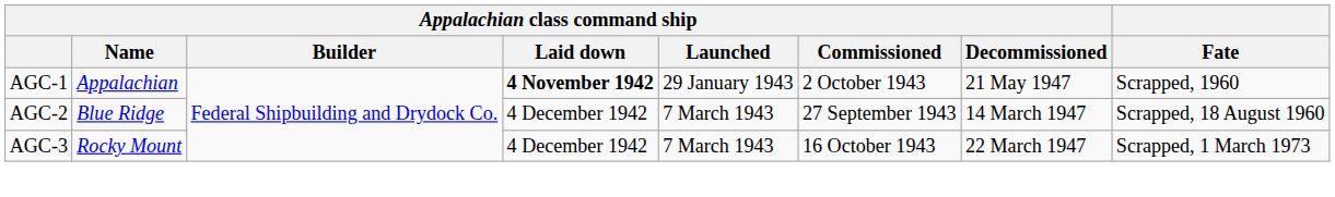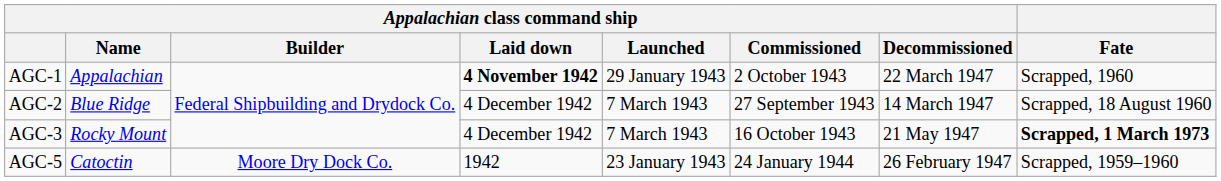 <table class="wikitable">
 <tr>
 <th colspan="7"><strong><em>Appalachian</em></strong> class command ship</th>
 <th></th>
 </tr>
 <tr>
 <th></th>
 <th>Name</th>
 <th>Builder</th>
 <th>Laid down</th>
 <th>Launched</th>
 <th>Commissioned</th>
 <th>Decommissioned</th>
 <th>Fate</th>
 </tr>
 <tr>
 <td>AGC-1</td>
 <td><em><a href='#'>Appalachian</a></em></td>
 <td rowspan="3" align="center"><a href='#'>Federal Shipbuilding and Drydock Co.</a></td>
 <td><strong>4 November 1942</strong></td>
 <td>29 January 1943</td>
 <td>2 October 1943</td>
-<td>21 May 1947</td>
+<td>22 March 1947</td>
 <td>Scrapped, 1960</td>
 </tr>
 <tr>
 <td>AGC-2</td>
 <td><em><a href='#'>Blue Ridge</a></em></td>
 <td>4 December 1942</td>
 <td>7 March 1943</td>
 <td>27 September 1943</td>
 <td>14 March 1947</td>
 <td>Scrapped, 18 August 1960</td>
 </tr>
 <tr>
 <td>AGC-3</td>
 <td><em><a href='#'>Rocky Mount</a></em></td>
 <td>4 December 1942</td>
 <td>7 March 1943</td>
 <td>16 October 1943</td>
-<td>22 March 1947</td>
-<td>Scrapped, 1 March 1973</td>
+<td>21 May 1947</td>
+<td><strong>Scrapped, 1 March 1973</strong></td>
+</tr>
+<tr>
+<td>AGC-5</td>
+<td><em><a href='#'>Catoctin</a></em></td>
+<td align="center"><a href='#'>Moore Dry Dock Co.</a></td>
+<td>1942</td>
+<td>23 January 1943</td>
+<td>24 January 1944</td>
+<td>26 February 1947</td>
+<td>Scrapped, 1959–1960</td>
 </tr>
 </table>
